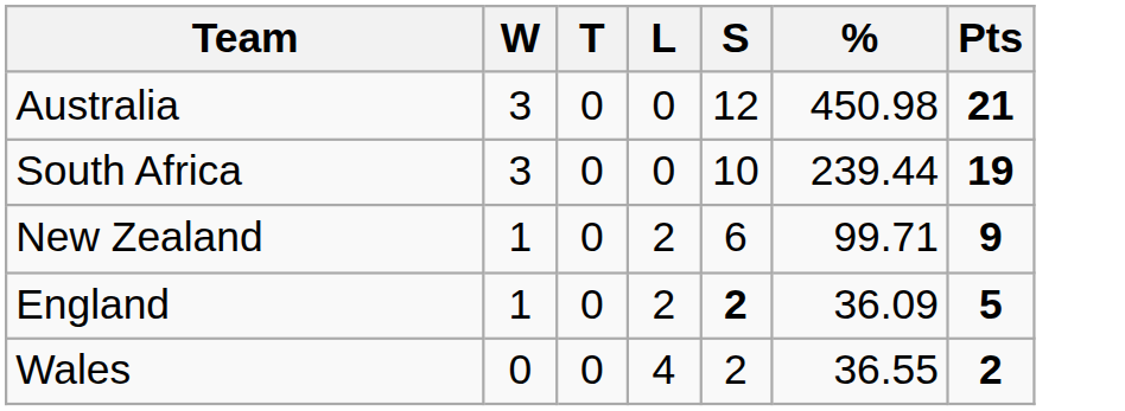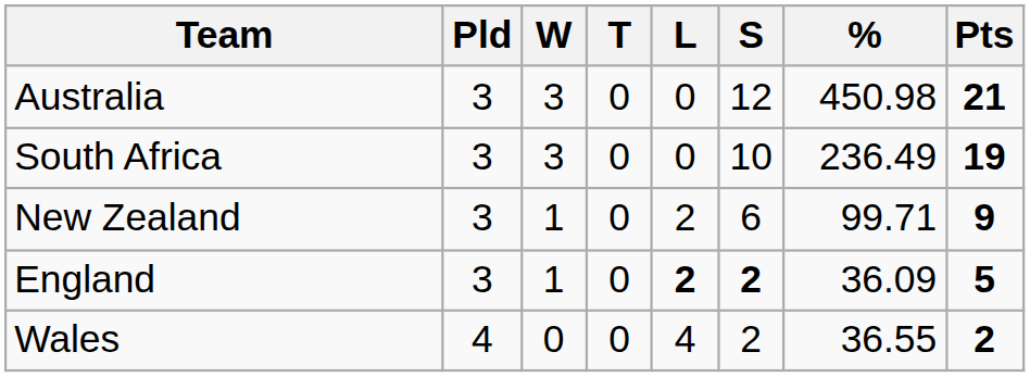 <table class="wikitable" border="1" style="text-align:center;">
 <tr>
 <th width=175>Team</th>
+<th width=20 abbr="Played">Pld</th>
 <th width=20 abbr="Won">W</th>
 <th width=20 abbr="Tied">T</th>
 <th width=20 abbr="Lost">L</th>
 <th width=20 abbr="Skins">S</th>
 <th width=60 abbr="Percentage">%</th>
 <th width=20 abbr="Points">Pts</th>
 </tr>
 <tr style="background:#f9f9f9;">
 <td style="text-align:left;"> Australia</td>
 <td>3</td>
+<td>3</td>
 <td>0</td>
 <td>0</td>
 <td>12</td>
 <td style="text-align:right;">450.98</td>
 <td><strong>21</strong></td>
 </tr>
 <tr style="background:#f9f9f9;">
 <td style="text-align:left;"> South Africa</td>
 <td>3</td>
+<td>3</td>
 <td>0</td>
 <td>0</td>
 <td>10</td>
-<td style="text-align:right;">239.44</td>
+<td style="text-align:right;">236.49</td>
 <td><strong>19</strong></td>
 </tr>
 <tr style="background:#f9f9f9;">
 <td style="text-align:left;"> New Zealand</td>
+<td>3</td>
 <td>1</td>
 <td>0</td>
 <td>2</td>
 <td>6</td>
 <td style="text-align:right;">99.71</td>
 <td><strong>9</strong></td>
 </tr>
 <tr style="background:#f9f9f9;">
 <td style="text-align:left;"> England</td>
+<td>3</td>
 <td>1</td>
 <td>0</td>
-<td>2</td>
+<td><strong>2</strong></td>
 <td><strong>2</strong></td>
 <td style="text-align:right;">36.09</td>
 <td><strong>5</strong></td>
 </tr>
 <tr style="background:#f9f9f9;">
 <td style="text-align:left;"> Wales</td>
+<td>4</td>
 <td>0</td>
 <td>0</td>
 <td>4</td>
 <td>2</td>
 <td style="text-align:right;">36.55</td>
 <td><strong>2</strong></td>
 </tr>
 </table>
